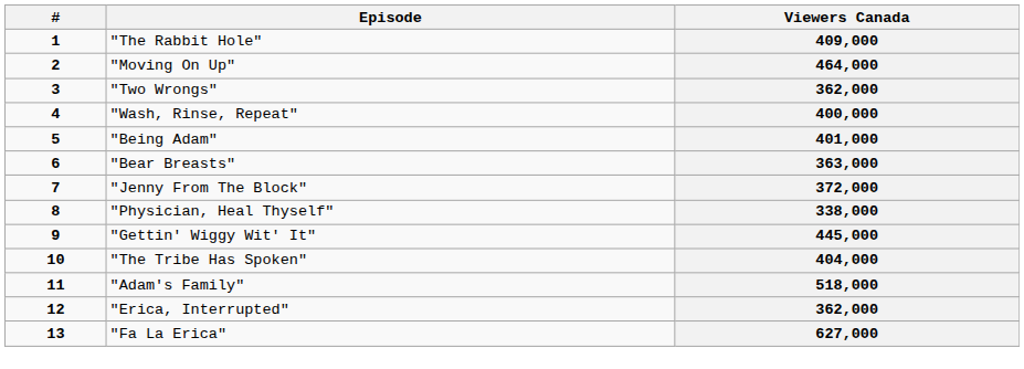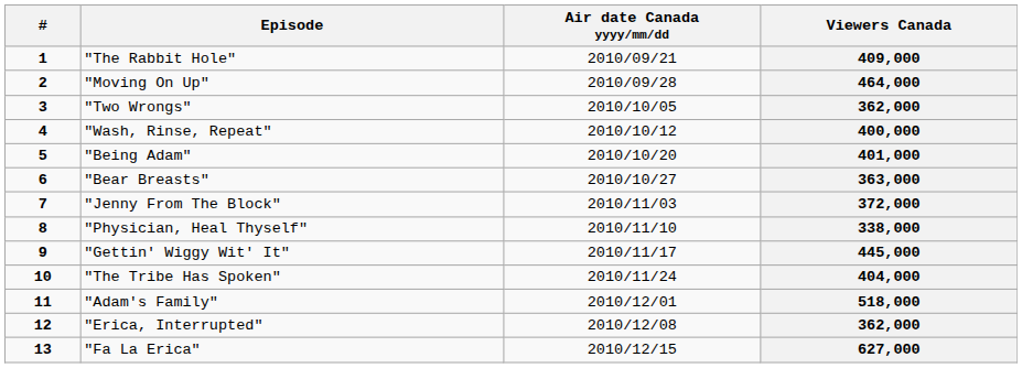 <table class="wikitable sortable" style="width:100%;">
 <tr>
 <th style="width:5%;">#</th>
 <th style="width:28%;">Episode</th>
+<th style="width:17%;">Air date Canada<br><small>yyyy/mm/dd</small></th>
 <th style="width:17%;">Viewers Canada</th>
 </tr>
 <tr>
 <td style="text-align:center"><strong>1</strong></td>
 <td>"The Rabbit Hole"</td>
+<td style="text-align:center">2010/09/21</td>
 <th style="text-align:center">409,000</th>
 </tr>
 <tr>
 <td style="text-align:center"><strong>2</strong></td>
 <td>"Moving On Up"</td>
+<td style="text-align:center">2010/09/28</td>
 <th style="text-align:center">464,000</th>
 </tr>
 <tr>
 <td style="text-align:center"><strong>3</strong></td>
 <td>"Two Wrongs"</td>
+<td style="text-align:center">2010/10/05</td>
 <th style="text-align:center">362,000</th>
 </tr>
 <tr>
 <td style="text-align:center"><strong>4</strong></td>
 <td>"Wash, Rinse, Repeat"</td>
+<td style="text-align:center">2010/10/12</td>
 <th style="text-align:center">400,000</th>
 </tr>
 <tr>
 <td style="text-align:center"><strong>5</strong></td>
 <td>"Being Adam"</td>
+<td style="text-align:center">2010/10/20</td>
 <th style="text-align:center">401,000</th>
 </tr>
 <tr>
 <td style="text-align:center"><strong>6</strong></td>
 <td>"Bear Breasts"</td>
+<td style="text-align:center">2010/10/27</td>
 <th style="text-align:center">363,000</th>
 </tr>
 <tr>
 <td style="text-align:center"><strong>7</strong></td>
 <td>"Jenny From The Block"</td>
+<td style="text-align:center">2010/11/03</td>
 <th style="text-align:center">372,000</th>
 </tr>
 <tr>
 <td style="text-align:center"><strong>8</strong></td>
 <td>"Physician, Heal Thyself"</td>
+<td style="text-align:center">2010/11/10</td>
 <th style="text-align:center">338,000</th>
 </tr>
 <tr>
 <td style="text-align:center"><strong>9</strong></td>
 <td>"Gettin' Wiggy Wit' It"</td>
+<td style="text-align:center">2010/11/17</td>
 <th style="text-align:center">445,000</th>
 </tr>
 <tr>
 <td style="text-align:center"><strong>10</strong></td>
 <td>"The Tribe Has Spoken"</td>
+<td style="text-align:center">2010/11/24</td>
 <th style="text-align:center">404,000</th>
 </tr>
 <tr>
 <td style="text-align:center"><strong>11</strong></td>
 <td>"Adam's Family"</td>
+<td style="text-align:center">2010/12/01</td>
 <th style="text-align:center">518,000</th>
 </tr>
 <tr>
 <td style="text-align:center"><strong>12</strong></td>
 <td>"Erica, Interrupted"</td>
+<td style="text-align:center">2010/12/08</td>
 <th style="text-align:center">362,000</th>
 </tr>
 <tr>
 <td style="text-align:center"><strong>13</strong></td>
 <td>"Fa La Erica"</td>
+<td style="text-align:center">2010/12/15</td>
 <th style="text-align:center">627,000</th>
 </tr>
 </table>
